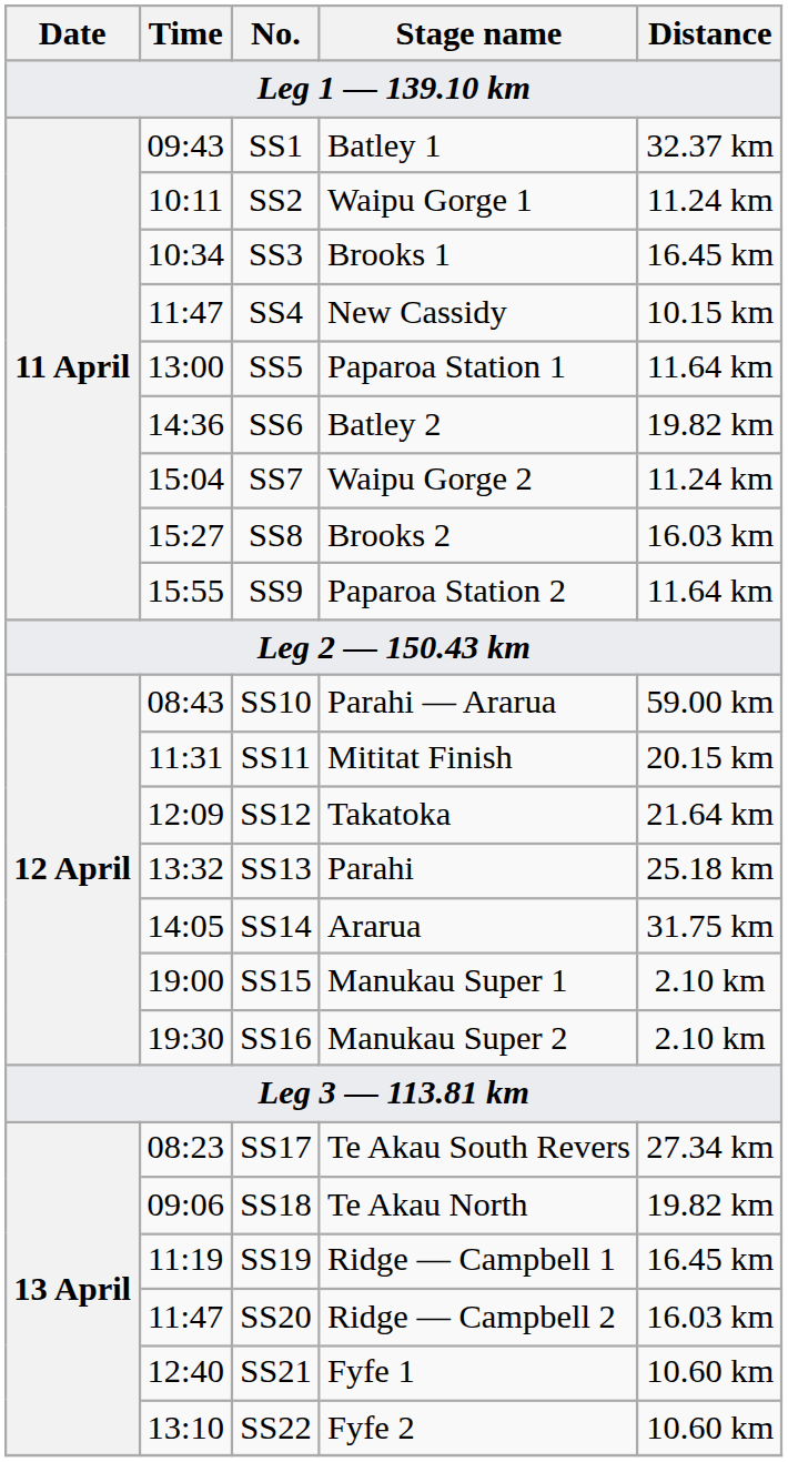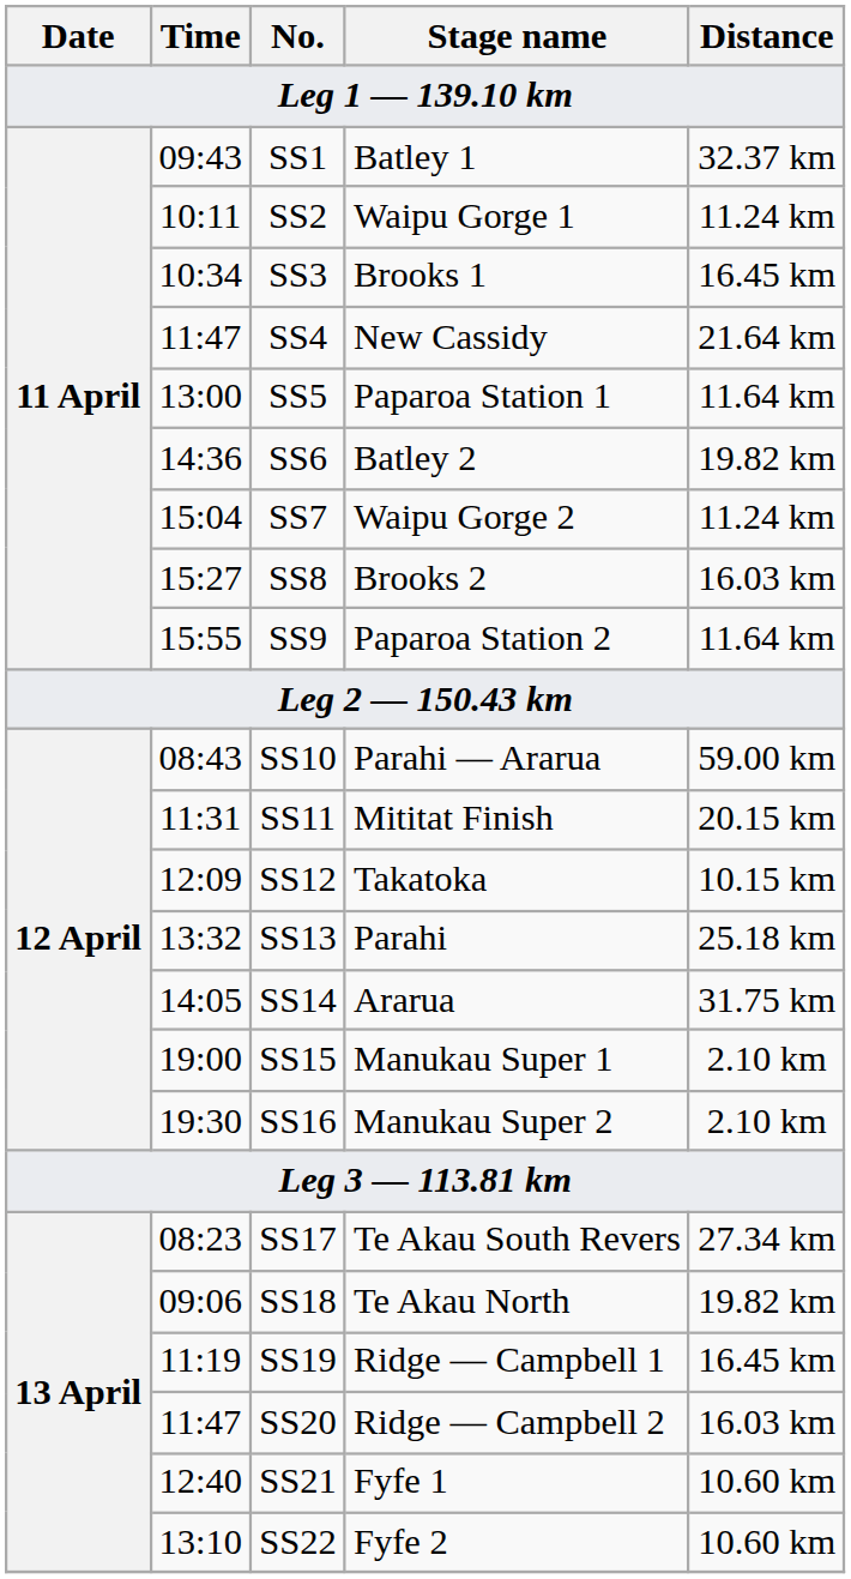 <table class="wikitable" style="font-size: 85%;">
 <tr>
 <th>Date</th>
 <th>Time</th>
 <th>No.</th>
 <th>Stage name</th>
 <th>Distance</th>
 </tr>
 <tr>
 <td style="background-color:#EAECF0; text-align:center" colspan="5"><strong><em>Leg 1 — 139.10 km</em></strong></td>
 </tr>
 <tr>
 <th rowspan="9">11 April</th>
 <td align="center">09:43</td>
 <td align="center">SS1</td>
 <td>Batley 1</td>
 <td align="center">32.37 km</td>
 </tr>
 <tr>
 <td align="center">10:11</td>
 <td align="center">SS2</td>
 <td>Waipu Gorge 1</td>
 <td align="center">11.24 km</td>
 </tr>
 <tr>
 <td align="center">10:34</td>
 <td align="center">SS3</td>
 <td>Brooks 1</td>
 <td align="center">16.45 km</td>
 </tr>
 <tr>
 <td align="center">11:47</td>
 <td align="center">SS4</td>
 <td>New Cassidy</td>
-<td align="center">10.15 km</td>
+<td align="center">21.64 km</td>
 </tr>
 <tr>
 <td align="center">13:00</td>
 <td align="center">SS5</td>
 <td>Paparoa Station 1</td>
 <td align="center">11.64 km</td>
 </tr>
 <tr>
 <td align="center">14:36</td>
 <td align="center">SS6</td>
 <td>Batley 2</td>
 <td align="center">19.82 km</td>
 </tr>
 <tr>
 <td align="center">15:04</td>
 <td align="center">SS7</td>
 <td>Waipu Gorge 2</td>
 <td align="center">11.24 km</td>
 </tr>
 <tr>
 <td align="center">15:27</td>
 <td align="center">SS8</td>
 <td>Brooks 2</td>
 <td align="center">16.03 km</td>
 </tr>
 <tr>
 <td align="center">15:55</td>
 <td align="center">SS9</td>
 <td>Paparoa Station 2</td>
 <td align="center">11.64 km</td>
 </tr>
 <tr>
 <td style="background-color:#EAECF0; text-align:center" colspan="5"><strong><em>Leg 2 — 150.43 km</em></strong></td>
 </tr>
 <tr>
 <th rowspan="7">12 April</th>
 <td align="center">08:43</td>
 <td align="center">SS10</td>
 <td>Parahi — Ararua</td>
 <td align="center">59.00 km</td>
 </tr>
 <tr>
 <td align="center">11:31</td>
 <td align="center">SS11</td>
 <td>Mititat Finish</td>
 <td align="center">20.15 km</td>
 </tr>
 <tr>
 <td align="center">12:09</td>
 <td align="center">SS12</td>
 <td>Takatoka</td>
-<td align="center">21.64 km</td>
+<td align="center">10.15 km</td>
 </tr>
 <tr>
 <td align="center">13:32</td>
 <td align="center">SS13</td>
 <td>Parahi</td>
 <td align="center">25.18 km</td>
 </tr>
 <tr>
 <td align="center">14:05</td>
 <td align="center">SS14</td>
 <td>Ararua</td>
 <td align="center">31.75 km</td>
 </tr>
 <tr>
 <td align="center">19:00</td>
 <td align="center">SS15</td>
 <td>Manukau Super 1</td>
 <td align="center">2.10 km</td>
 </tr>
 <tr>
 <td align="center">19:30</td>
 <td align="center">SS16</td>
 <td>Manukau Super 2</td>
 <td align="center">2.10 km</td>
 </tr>
 <tr>
 <td style="background-color:#EAECF0; text-align:center" colspan="5"><strong><em>Leg 3 — 113.81 km</em></strong></td>
 </tr>
 <tr>
 <th rowspan="6">13 April</th>
 <td align="center">08:23</td>
 <td align="center">SS17</td>
 <td>Te Akau South Revers</td>
 <td align="center">27.34 km</td>
 </tr>
 <tr>
 <td align="center">09:06</td>
 <td align="center">SS18</td>
 <td>Te Akau North</td>
 <td align="center">19.82 km</td>
 </tr>
 <tr>
 <td align="center">11:19</td>
 <td align="center">SS19</td>
 <td>Ridge — Campbell 1</td>
 <td align="center">16.45 km</td>
 </tr>
 <tr>
 <td align="center">11:47</td>
 <td align="center">SS20</td>
 <td>Ridge — Campbell 2</td>
 <td align="center">16.03 km</td>
 </tr>
 <tr>
 <td align="center">12:40</td>
 <td align="center">SS21</td>
 <td>Fyfe 1</td>
 <td align="center">10.60 km</td>
 </tr>
 <tr>
 <td align="center">13:10</td>
 <td align="center">SS22</td>
 <td>Fyfe 2</td>
 <td align="center">10.60 km</td>
 </tr>
 <tr>
 </tr>
 </table>
